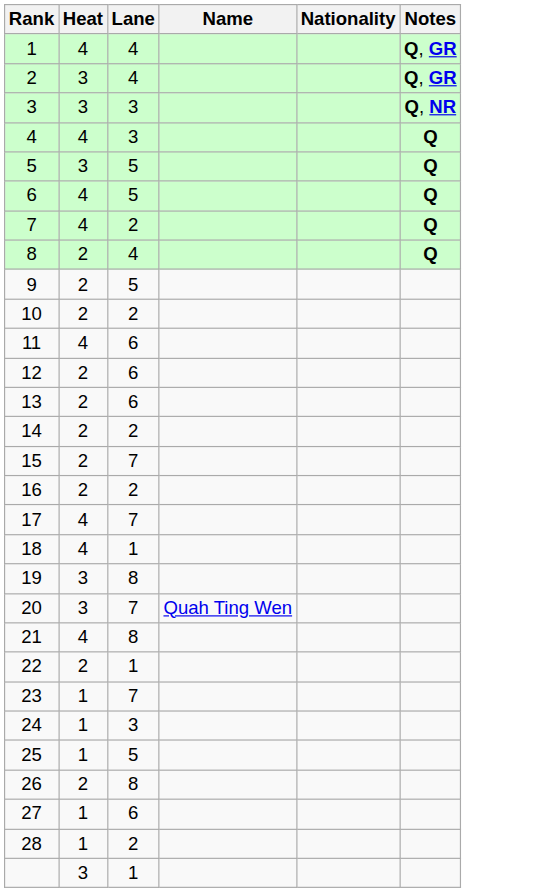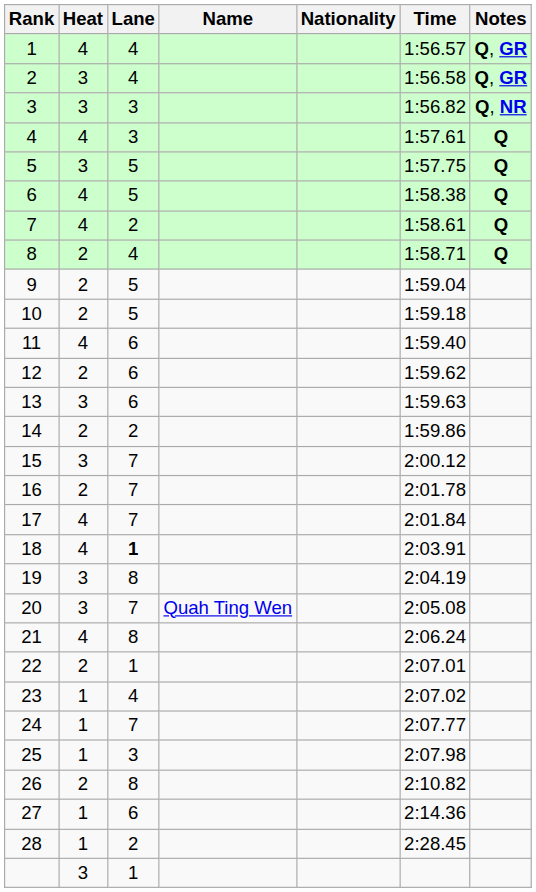 <table class="wikitable sortable" style="text-align:center">
 <tr>
 <th>Rank</th>
 <th>Heat</th>
 <th>Lane</th>
 <th>Name</th>
 <th>Nationality</th>
+<th>Time</th>
 <th>Notes</th>
 </tr>
 <tr bgcolor=ccffcc>
 <td>1</td>
 <td>4</td>
 <td>4</td>
 <td align=left></td>
 <td align=left></td>
+<td>1:56.57</td>
 <td><strong>Q</strong>, <strong><a href='#'>GR</a></strong></td>
 </tr>
 <tr bgcolor=ccffcc>
 <td>2</td>
 <td>3</td>
 <td>4</td>
 <td align=left></td>
 <td align=left></td>
+<td>1:56.58</td>
 <td><strong>Q</strong>, <strong><a href='#'>GR</a></strong></td>
 </tr>
 <tr bgcolor=ccffcc>
 <td>3</td>
 <td>3</td>
 <td>3</td>
 <td align=left></td>
 <td align=left></td>
+<td>1:56.82</td>
 <td><strong>Q</strong>, <strong><a href='#'>NR</a></strong></td>
 </tr>
 <tr bgcolor=ccffcc>
 <td>4</td>
 <td>4</td>
 <td>3</td>
 <td align=left></td>
 <td align=left></td>
+<td>1:57.61</td>
 <td><strong>Q</strong></td>
 </tr>
 <tr bgcolor=ccffcc>
 <td>5</td>
 <td>3</td>
 <td>5</td>
 <td align=left></td>
 <td align=left></td>
+<td>1:57.75</td>
 <td><strong>Q</strong></td>
 </tr>
 <tr bgcolor=ccffcc>
 <td>6</td>
 <td>4</td>
 <td>5</td>
 <td align=left></td>
 <td align=left></td>
+<td>1:58.38</td>
 <td><strong>Q</strong></td>
 </tr>
 <tr bgcolor=ccffcc>
 <td>7</td>
 <td>4</td>
 <td>2</td>
 <td align=left></td>
 <td align=left></td>
+<td>1:58.61</td>
 <td><strong>Q</strong></td>
 </tr>
 <tr bgcolor=ccffcc>
 <td>8</td>
 <td>2</td>
 <td>4</td>
 <td align=left></td>
 <td align=left></td>
+<td>1:58.71</td>
 <td><strong>Q</strong></td>
 </tr>
 <tr>
 <td>9</td>
 <td>2</td>
 <td>5</td>
 <td align=left></td>
 <td align=left></td>
+<td>1:59.04</td>
 <td></td>
 </tr>
 <tr>
 <td>10</td>
 <td>2</td>
-<td>2</td>
+<td>5</td>
 <td align=left></td>
 <td align=left></td>
+<td>1:59.18</td>
 <td></td>
 </tr>
 <tr>
 <td>11</td>
 <td>4</td>
 <td>6</td>
 <td align=left></td>
 <td align=left></td>
+<td>1:59.40</td>
 <td></td>
 </tr>
 <tr>
 <td>12</td>
 <td>2</td>
 <td>6</td>
 <td align=left></td>
 <td align=left></td>
+<td>1:59.62</td>
 <td></td>
 </tr>
 <tr>
 <td>13</td>
-<td>2</td>
+<td>3</td>
 <td>6</td>
 <td align=left></td>
 <td align=left></td>
+<td>1:59.63</td>
 <td></td>
 </tr>
 <tr>
 <td>14</td>
 <td>2</td>
 <td>2</td>
 <td align=left></td>
 <td align=left></td>
+<td>1:59.86</td>
 <td></td>
 </tr>
 <tr>
 <td>15</td>
-<td>2</td>
+<td>3</td>
 <td>7</td>
 <td align=left></td>
 <td align=left></td>
+<td>2:00.12</td>
 <td></td>
 </tr>
 <tr>
 <td>16</td>
 <td>2</td>
-<td>2</td>
+<td>7</td>
 <td align=left></td>
 <td align=left></td>
+<td>2:01.78</td>
 <td></td>
 </tr>
 <tr>
 <td>17</td>
 <td>4</td>
 <td>7</td>
 <td align=left></td>
 <td align=left></td>
+<td>2:01.84</td>
 <td></td>
 </tr>
 <tr>
 <td>18</td>
 <td>4</td>
-<td>1</td>
+<td><strong>1</strong></td>
 <td align=left></td>
 <td align=left></td>
+<td>2:03.91</td>
 <td></td>
 </tr>
 <tr>
 <td>19</td>
 <td>3</td>
 <td>8</td>
 <td align=left></td>
 <td align=left></td>
+<td>2:04.19</td>
 <td></td>
 </tr>
 <tr>
 <td>20</td>
 <td>3</td>
 <td>7</td>
 <td align=left><a href='#'>Quah Ting Wen</a></td>
 <td align=left></td>
+<td>2:05.08</td>
 <td></td>
 </tr>
 <tr>
 <td>21</td>
 <td>4</td>
 <td>8</td>
 <td align=left></td>
 <td align=left></td>
+<td>2:06.24</td>
 <td></td>
 </tr>
 <tr>
 <td>22</td>
 <td>2</td>
 <td>1</td>
 <td align=left></td>
 <td align=left></td>
+<td>2:07.01</td>
 <td></td>
 </tr>
 <tr>
 <td>23</td>
 <td>1</td>
-<td>7</td>
+<td>4</td>
 <td align=left></td>
 <td align=left></td>
+<td>2:07.02</td>
 <td></td>
 </tr>
 <tr>
 <td>24</td>
 <td>1</td>
-<td>3</td>
+<td>7</td>
 <td align=left></td>
 <td align=left></td>
+<td>2:07.77</td>
 <td></td>
 </tr>
 <tr>
 <td>25</td>
 <td>1</td>
-<td>5</td>
+<td>3</td>
 <td align=left></td>
 <td align=left></td>
+<td>2:07.98</td>
 <td></td>
 </tr>
 <tr>
 <td>26</td>
 <td>2</td>
 <td>8</td>
 <td align=left></td>
 <td align=left></td>
+<td>2:10.82</td>
 <td></td>
 </tr>
 <tr>
 <td>27</td>
 <td>1</td>
 <td>6</td>
 <td align=left></td>
 <td align=left></td>
+<td>2:14.36</td>
 <td></td>
 </tr>
 <tr>
 <td>28</td>
 <td>1</td>
 <td>2</td>
 <td align=left></td>
 <td align=left></td>
+<td>2:28.45</td>
 <td></td>
 </tr>
 <tr>
 <td></td>
 <td>3</td>
 <td>1</td>
 <td align=left></td>
 <td align=left></td>
 <td></td>
+<td></td>
 </tr>
 </table>
